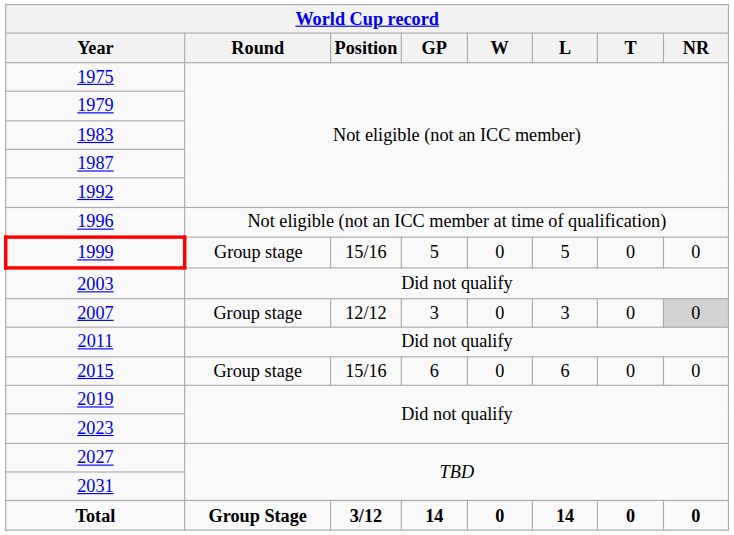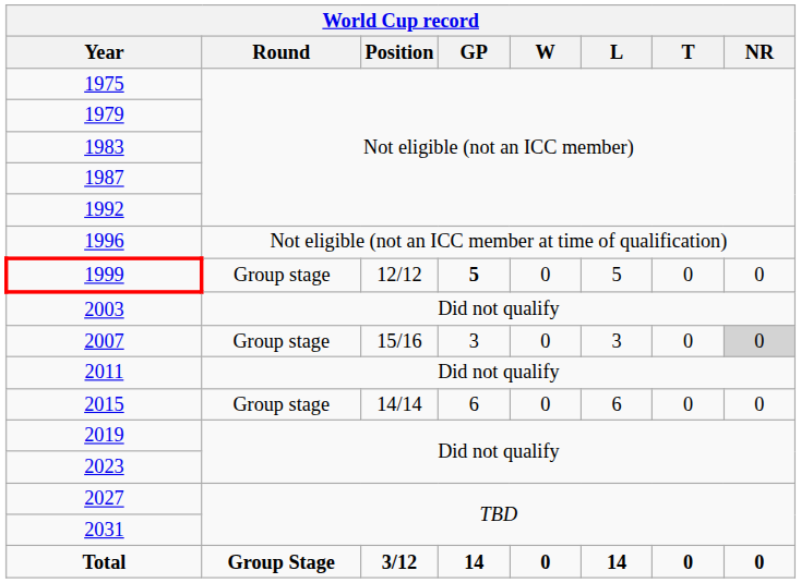 <table class="wikitable" style="text-align: center;">
 <tr>
 <th colspan="8"><a href='#'>World Cup record</a></th>
 </tr>
 <tr>
 <th width=150>Year</th>
 <th width=120>Round</th>
 <th width=50>Position</th>
 <th width=50>GP</th>
 <th width=50>W</th>
 <th width=50>L</th>
 <th width=50>T</th>
 <th width=50>NR</th>
 </tr>
 <tr>
 <td> <a href='#'>1975</a></td>
 <td colspan="7" rowspan="5">Not eligible (not an ICC member)</td>
 </tr>
 <tr>
 <td> <a href='#'>1979</a></td>
 </tr>
 <tr>
 <td> <a href='#'>1983</a></td>
 </tr>
 <tr>
 <td>  <a href='#'>1987</a></td>
 </tr>
 <tr>
 <td>  <a href='#'>1992</a></td>
 </tr>
 <tr>
 <td>   <a href='#'>1996</a></td>
 <td colspan="7">Not eligible (not an ICC member at time of qualification)</td>
 </tr>
 <tr>
 <td style="border: 3px solid red"> <a href='#'>1999</a></td>
 <td>Group stage</td>
-<td>15/16</td>
-<td>5</td>
+<td>12/12</td>
+<td><strong>5</strong></td>
 <td>0</td>
 <td>5</td>
 <td>0</td>
 <td>0</td>
 </tr>
 <tr>
 <td> <a href='#'>2003</a></td>
 <td colspan="7">Did not qualify</td>
 </tr>
 <tr>
 <td> <a href='#'>2007</a></td>
 <td>Group stage</td>
-<td>12/12</td>
+<td>15/16</td>
 <td>3</td>
 <td>0</td>
 <td>3</td>
 <td>0</td>
 <td style="background: lightgrey;">0</td>
 </tr>
 <tr>
 <td>   <a href='#'>2011</a></td>
 <td colspan="7">Did not qualify</td>
 </tr>
 <tr>
 <td>  <a href='#'>2015</a></td>
 <td>Group stage</td>
-<td>15/16</td>
+<td>14/14</td>
 <td>6</td>
 <td>0</td>
 <td>6</td>
 <td>0</td>
 <td>0</td>
 </tr>
 <tr>
 <td>  <a href='#'>2019</a></td>
 <td colspan="7" rowspan="2">Did not qualify</td>
 </tr>
 <tr>
 <td> <a href='#'>2023</a></td>
 </tr>
 <tr>
 <td>   <a href='#'>2027</a></td>
 <td colspan="7" rowspan="2"><em>TBD</em></td>
 </tr>
 <tr>
 <td>  <a href='#'>2031</a></td>
 </tr>
 <tr>
 <td><strong>Total</strong></td>
 <td><strong>Group Stage</strong></td>
 <td><strong>3/12</strong></td>
 <td><strong>14</strong></td>
 <td><strong>0</strong></td>
 <td><strong>14</strong></td>
 <td><strong>0</strong></td>
 <td><strong>0</strong></td>
 </tr>
 </table>
